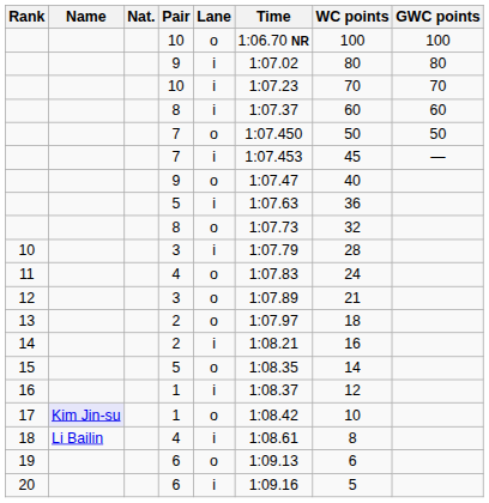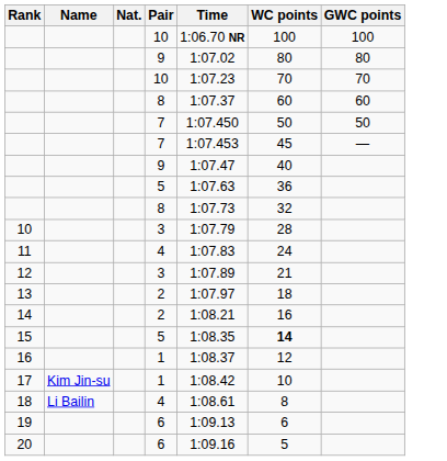 <table class="wikitable sortable" style="text-align:center">
 <tr>
 <th>Rank</th>
 <th>Name</th>
 <th>Nat.</th>
 <th>Pair</th>
-<th>Lane</th>
 <th>Time</th>
 <th>WC points</th>
 <th>GWC points</th>
 </tr>
 <tr>
 <td></td>
 <td align=left></td>
 <td></td>
 <td>10</td>
-<td>o</td>
 <td>1:06.70 <small><strong>NR</strong></small></td>
 <td>100</td>
 <td>100</td>
 </tr>
 <tr>
 <td></td>
 <td align=left></td>
 <td></td>
 <td>9</td>
-<td>i</td>
 <td>1:07.02</td>
 <td>80</td>
 <td>80</td>
 </tr>
 <tr>
 <td></td>
 <td align=left></td>
 <td></td>
 <td>10</td>
-<td>i</td>
 <td>1:07.23</td>
 <td>70</td>
 <td>70</td>
 </tr>
 <tr>
 <td></td>
 <td align=left></td>
 <td></td>
 <td>8</td>
-<td>i</td>
 <td>1:07.37</td>
 <td>60</td>
 <td>60</td>
 </tr>
 <tr>
 <td></td>
 <td align=left></td>
 <td></td>
 <td>7</td>
-<td>o</td>
 <td>1:07.450</td>
 <td>50</td>
 <td>50</td>
 </tr>
 <tr>
 <td></td>
 <td align=left></td>
 <td></td>
 <td>7</td>
-<td>i</td>
 <td>1:07.453</td>
 <td>45</td>
 <td>—</td>
 </tr>
 <tr>
 <td></td>
 <td align=left></td>
 <td></td>
 <td>9</td>
-<td>o</td>
 <td>1:07.47</td>
 <td>40</td>
 <td></td>
 </tr>
 <tr>
 <td></td>
 <td align=left></td>
 <td></td>
 <td>5</td>
-<td>i</td>
 <td>1:07.63</td>
 <td>36</td>
 <td></td>
 </tr>
 <tr>
 <td></td>
 <td align=left></td>
 <td></td>
 <td>8</td>
-<td>o</td>
 <td>1:07.73</td>
 <td>32</td>
 <td></td>
 </tr>
 <tr>
 <td>10</td>
 <td align=left></td>
 <td></td>
 <td>3</td>
-<td>i</td>
 <td>1:07.79</td>
 <td>28</td>
 <td></td>
 </tr>
 <tr>
 <td>11</td>
 <td align=left></td>
 <td></td>
 <td>4</td>
-<td>o</td>
 <td>1:07.83</td>
 <td>24</td>
 <td></td>
 </tr>
 <tr>
 <td>12</td>
 <td align=left></td>
 <td></td>
 <td>3</td>
-<td>o</td>
 <td>1:07.89</td>
 <td>21</td>
 <td></td>
 </tr>
 <tr>
 <td>13</td>
 <td align=left></td>
 <td></td>
 <td>2</td>
-<td>o</td>
 <td>1:07.97</td>
 <td>18</td>
 <td></td>
 </tr>
 <tr>
 <td>14</td>
 <td align=left></td>
 <td></td>
 <td>2</td>
-<td>i</td>
 <td>1:08.21</td>
 <td>16</td>
 <td></td>
 </tr>
 <tr>
 <td>15</td>
 <td align=left></td>
 <td></td>
 <td>5</td>
-<td>o</td>
 <td>1:08.35</td>
-<td>14</td>
+<td><strong>14</strong></td>
 <td></td>
 </tr>
 <tr>
 <td>16</td>
 <td align=left></td>
 <td></td>
 <td>1</td>
-<td>i</td>
 <td>1:08.37</td>
 <td>12</td>
 <td></td>
 </tr>
 <tr>
 <td>17</td>
-<td align=left style="background: lavender;"><a href='#'>Kim Jin-su</a></td>
+<td align=left><a href='#'>Kim Jin-su</a></td>
 <td></td>
 <td>1</td>
-<td>o</td>
 <td>1:08.42</td>
 <td>10</td>
 <td></td>
 </tr>
 <tr>
 <td>18</td>
 <td align=left><a href='#'>Li Bailin</a></td>
 <td></td>
 <td>4</td>
-<td>i</td>
 <td>1:08.61</td>
 <td>8</td>
 <td></td>
 </tr>
 <tr>
 <td>19</td>
 <td align=left></td>
 <td></td>
 <td>6</td>
-<td>o</td>
 <td>1:09.13</td>
 <td>6</td>
 <td></td>
 </tr>
 <tr>
 <td>20</td>
 <td align=left></td>
 <td></td>
 <td>6</td>
-<td>i</td>
 <td>1:09.16</td>
 <td>5</td>
 <td></td>
 </tr>
 </table>
